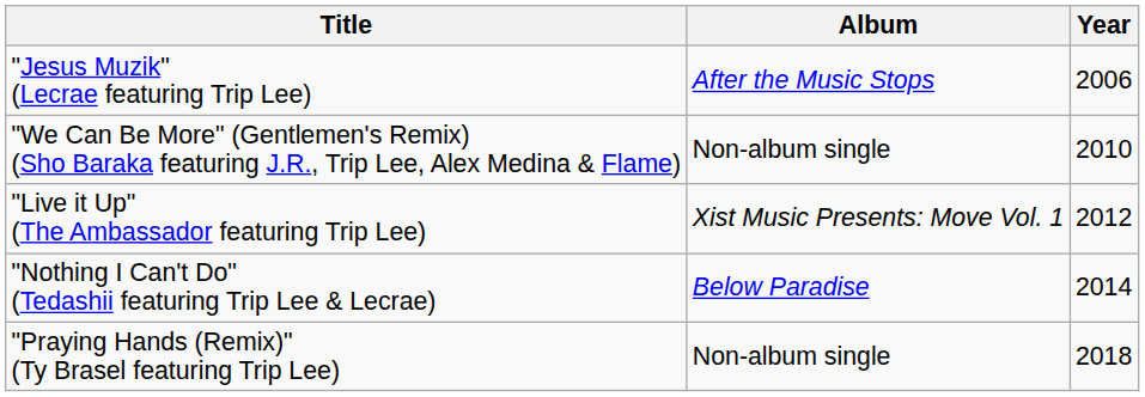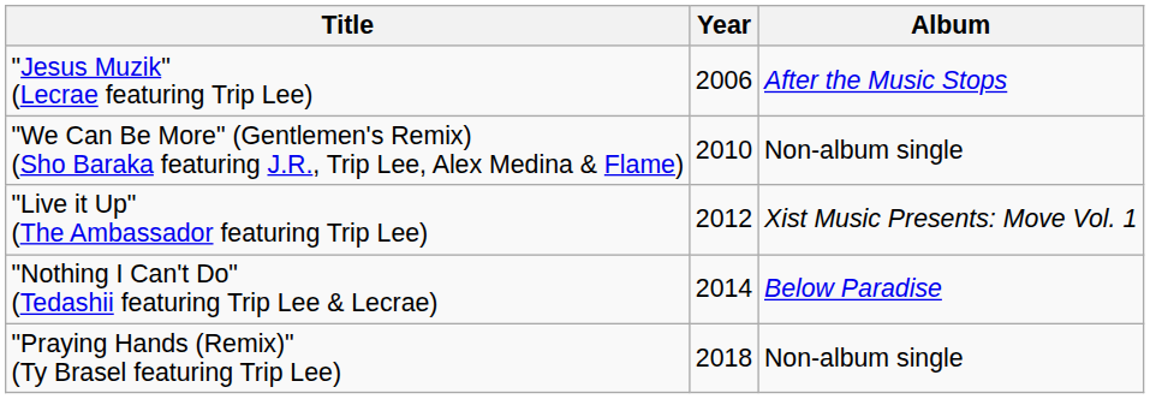 <table class="wikitable">
 <tr>
 <th>Title</th>
+<th>Year</th>
 <th>Album</th>
-<th>Year</th>
 </tr>
 <tr>
 <td>"<a href='#'>Jesus Muzik</a>" <br>(<a href='#'>Lecrae</a> featuring Trip Lee)</td>
+<td>2006</td>
 <td><em><a href='#'>After the Music Stops</a></em></td>
-<td>2006</td>
 </tr>
 <tr>
 <td>"We Can Be More" (Gentlemen's Remix) <br>(<a href='#'>Sho Baraka</a> featuring <a href='#'>J.R.</a>, Trip Lee, Alex Medina & <a href='#'>Flame</a>)</td>
+<td>2010</td>
 <td>Non-album single</td>
-<td>2010</td>
 </tr>
 <tr>
 <td>"Live it Up" <br>(<a href='#'>The Ambassador</a> featuring Trip Lee)</td>
+<td>2012</td>
 <td><em>Xist Music Presents: Move Vol. 1</em></td>
-<td>2012</td>
 </tr>
 <tr>
 <td>"Nothing I Can't Do" <br>(<a href='#'>Tedashii</a> featuring Trip Lee & Lecrae)</td>
+<td>2014</td>
 <td><em><a href='#'>Below Paradise</a></em></td>
-<td>2014</td>
 </tr>
 <tr>
 <td>"Praying Hands (Remix)" <br>(Ty Brasel featuring Trip Lee)</td>
+<td>2018</td>
 <td>Non-album single</td>
-<td>2018</td>
 </tr>
 </table>
